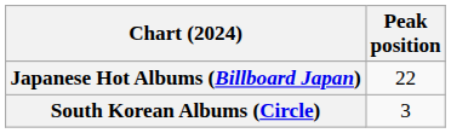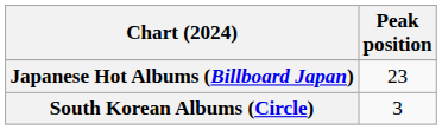 <table class="wikitable sortable plainrowheaders" style="text-align:center">
 <tr>
 <th scope="col">Chart (2024)</th>
 <th scope="col">Peak<br>position</th>
 </tr>
 <tr>
 </tr>
 <tr>
 <th scope="row">Japanese Hot Albums (<em><a href='#'>Billboard Japan</a></em>)</th>
-<td>22</td>
+<td>23</td>
 </tr>
 <tr>
 <th scope="row">South Korean Albums (<a href='#'>Circle</a>)</th>
 <td>3</td>
 </tr>
 </table>
